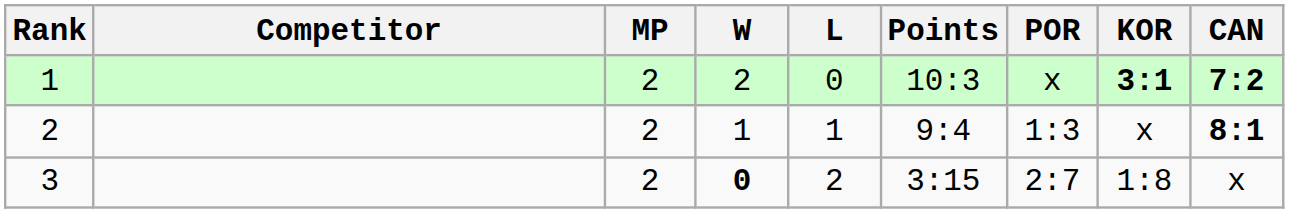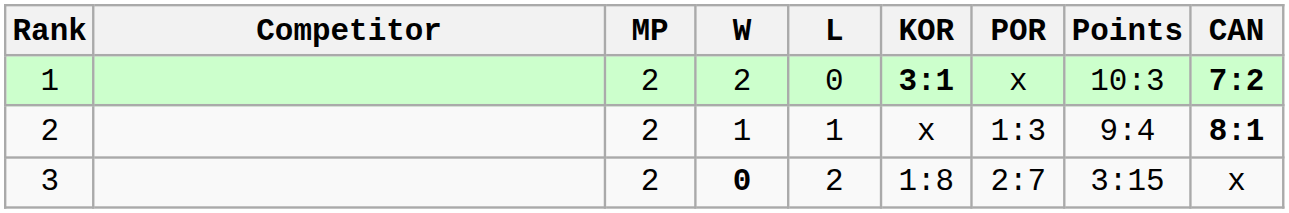 <table class="wikitable" style="text-align:center">
 <tr>
 <th>Rank</th>
 <th style="width:16em">Competitor</th>
 <th style="width:2.5em">MP</th>
 <th style="width:2.5em">W</th>
 <th style="width:2.5em">L</th>
+<th style="width:2.5em">KOR</th>
+<th style="width:2.5em">POR</th>
 <th>Points</th>
-<th style="width:2.5em">POR</th>
-<th style="width:2.5em">KOR</th>
 <th style="width:2.5em">CAN</th>
 </tr>
 <tr style="background:#cfc;">
 <td>1</td>
 <td style="text-align:left"></td>
 <td>2</td>
 <td>2</td>
 <td>0</td>
+<td><strong>3:1</strong></td>
+<td>x</td>
 <td>10:3</td>
-<td>x</td>
-<td><strong>3:1</strong></td>
 <td><strong>7:2</strong></td>
 </tr>
 <tr>
 <td>2</td>
 <td style="text-align:left"></td>
 <td>2</td>
 <td>1</td>
 <td>1</td>
+<td>x</td>
+<td>1:3</td>
 <td>9:4</td>
-<td>1:3</td>
-<td>x</td>
 <td><strong>8:1</strong></td>
 </tr>
 <tr>
 <td>3</td>
 <td style="text-align:left"></td>
 <td>2</td>
 <td><strong>0</strong></td>
 <td>2</td>
+<td>1:8</td>
+<td>2:7</td>
 <td>3:15</td>
-<td>2:7</td>
-<td>1:8</td>
 <td>x</td>
 </tr>
 </table>
